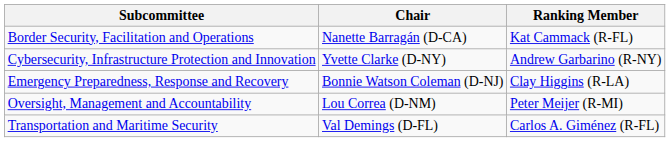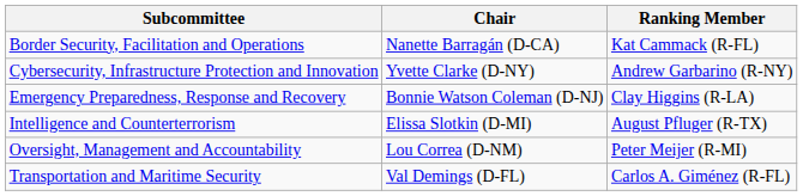 <table class="wikitable">
 <tr>
 <th>Subcommittee</th>
 <th>Chair</th>
 <th>Ranking Member</th>
 </tr>
 <tr>
 <td><a href='#'>Border Security, Facilitation and Operations</a></td>
 <td><a href='#'>Nanette Barragán</a> (D-CA)</td>
 <td><a href='#'>Kat Cammack</a> (R-FL)</td>
 </tr>
 <tr>
 <td><a href='#'>Cybersecurity, Infrastructure Protection and Innovation</a></td>
 <td><a href='#'>Yvette Clarke</a> (D-NY)</td>
 <td><a href='#'>Andrew Garbarino</a> (R-NY)</td>
 </tr>
 <tr>
 <td><a href='#'>Emergency Preparedness, Response and Recovery</a></td>
 <td><a href='#'>Bonnie Watson Coleman</a> (D-NJ)</td>
 <td><a href='#'>Clay Higgins</a> (R-LA)</td>
 </tr>
 <tr>
+<td><a href='#'>Intelligence and Counterterrorism</a></td>
+<td><a href='#'>Elissa Slotkin</a> (D-MI)</td>
+<td><a href='#'>August Pfluger</a> (R-TX)</td>
+</tr>
+<tr>
 <td><a href='#'>Oversight, Management and Accountability</a></td>
 <td><a href='#'>Lou Correa</a> (D-NM)</td>
 <td><a href='#'>Peter Meijer</a> (R-MI)</td>
 </tr>
 <tr>
 <td><a href='#'>Transportation and Maritime Security</a></td>
 <td><a href='#'>Val Demings</a> (D-FL)</td>
 <td><a href='#'>Carlos A. Giménez</a> (R-FL)</td>
 </tr>
 </table>
